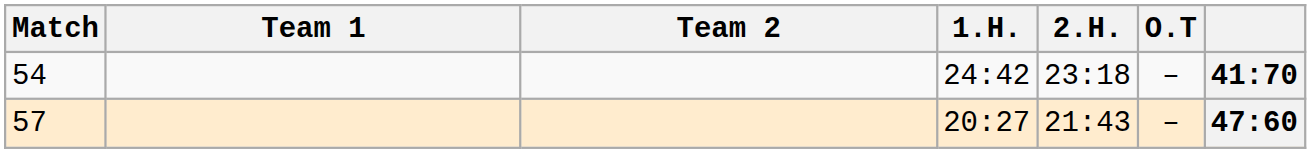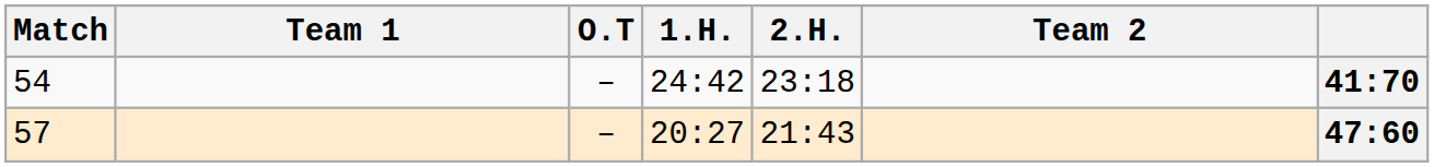 <table class="wikitable">
 <tr>
 <th>Match</th>
 <th align="left" width="180">Team 1</th>
-<th align="left" width="180">Team 2</th>
+<th>O.T</th>
 <th>1.H.</th>
 <th>2.H.</th>
-<th>O.T</th>
+<th align="left" width="180">Team 2</th>
 <th></th>
 </tr>
 <tr>
 <td>54</td>
 <td></td>
-<td></td>
+<td align="center">–</td>
 <td>24:42</td>
 <td>23:18</td>
-<td align="center">–</td>
+<td></td>
 <th align="center">41:70</th>
 </tr>
 <tr bgcolor="#FFECCE">
 <td>57</td>
 <td></td>
-<td></td>
+<td align="center">–</td>
 <td>20:27</td>
 <td>21:43</td>
-<td align="center">–</td>
+<td></td>
 <th align="center">47:60</th>
 </tr>
 </table>
